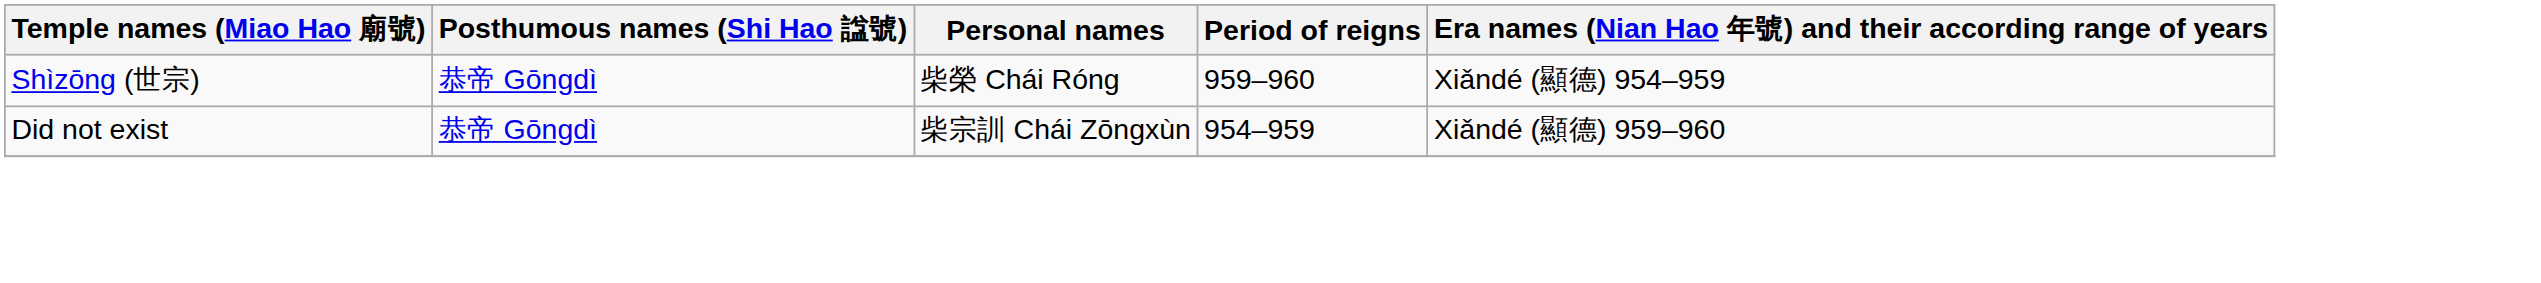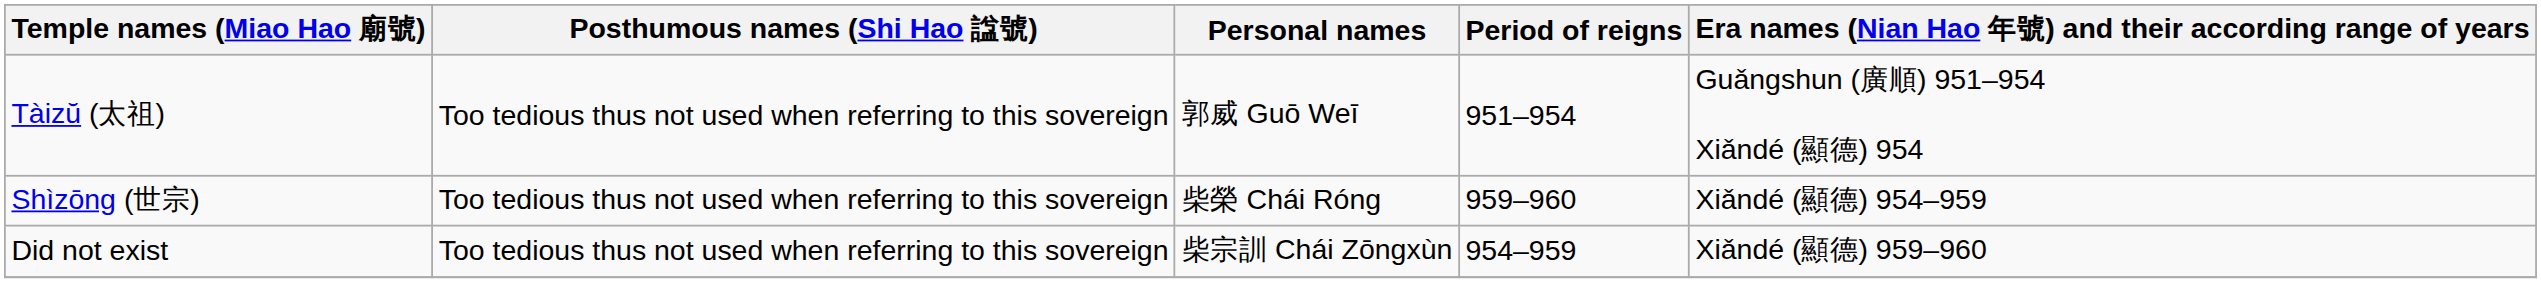 <table class="wikitable">
 <tr>
 <th>Temple names (<a href='#'>Miao Hao</a> 廟號)</th>
 <th>Posthumous names (<a href='#'>Shi Hao</a> 諡號)</th>
 <th>Personal names</th>
 <th>Period of reigns</th>
 <th>Era names (<a href='#'>Nian Hao</a> 年號) and their according range of years</th>
 </tr>
 <tr>
+<td><a href='#'>Tàizŭ</a> (太祖)</td>
+<td>Too tedious thus not used when referring to this sovereign</td>
+<td Guo Wei>郭威 Guō Weī</td>
+<td>951–954</td>
+<td>Guǎngshun (廣順) 951–954<br><br>Xiǎndé (顯德) 954</td>
+</tr>
+<tr>
 <td><a href='#'>Shìzōng</a> (世宗)</td>
-<td><a href='#'>恭帝 Gōngdì</a></td>
+<td>Too tedious thus not used when referring to this sovereign</td>
 <td Chai Rong>柴榮 Chái Róng</td>
 <td>959–960</td>
 <td>Xiǎndé (顯德) 954–959</td>
 </tr>
 <tr>
 <td>Did not exist</td>
-<td><a href='#'>恭帝 Gōngdì</a></td>
+<td>Too tedious thus not used when referring to this sovereign</td>
 <td Chai Zong Xun>柴宗訓 Chái Zōngxùn</td>
 <td>954–959</td>
 <td>Xiǎndé (顯德) 959–960</td>
 </tr>
 <tr>
 </tr>
 </table>
